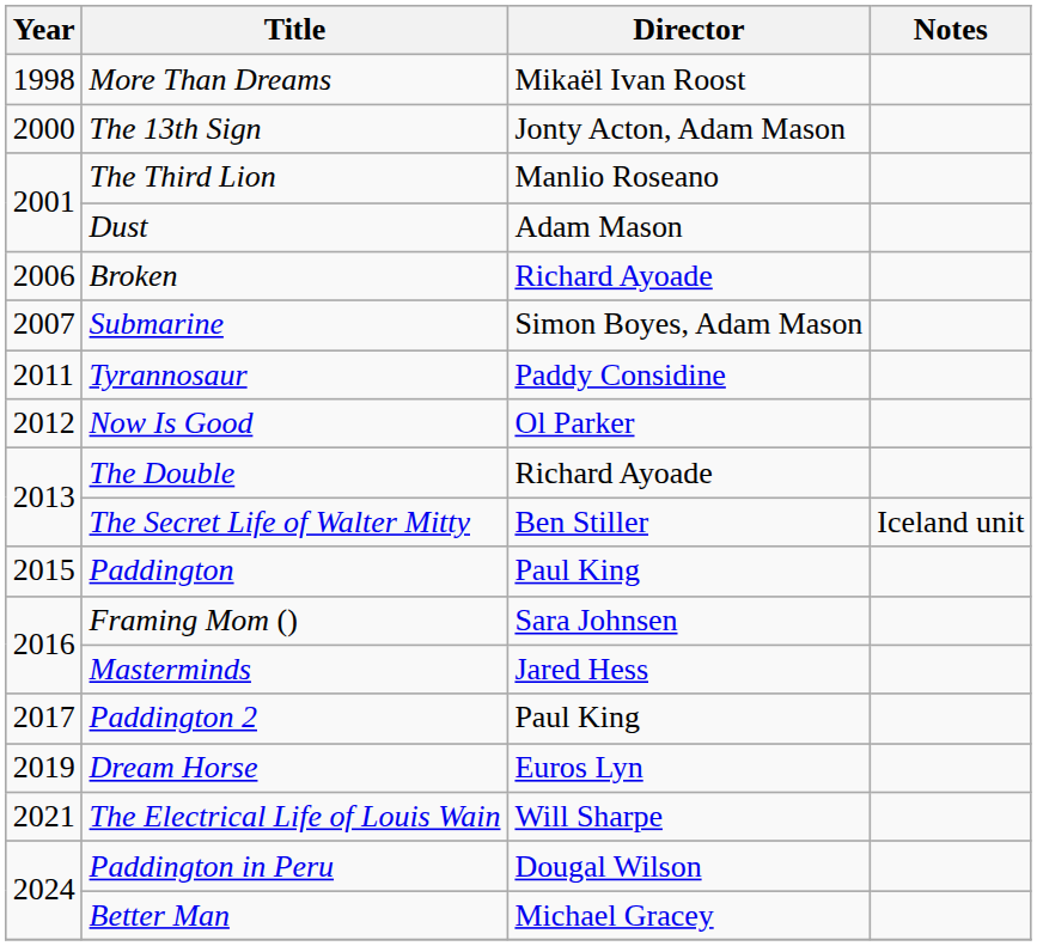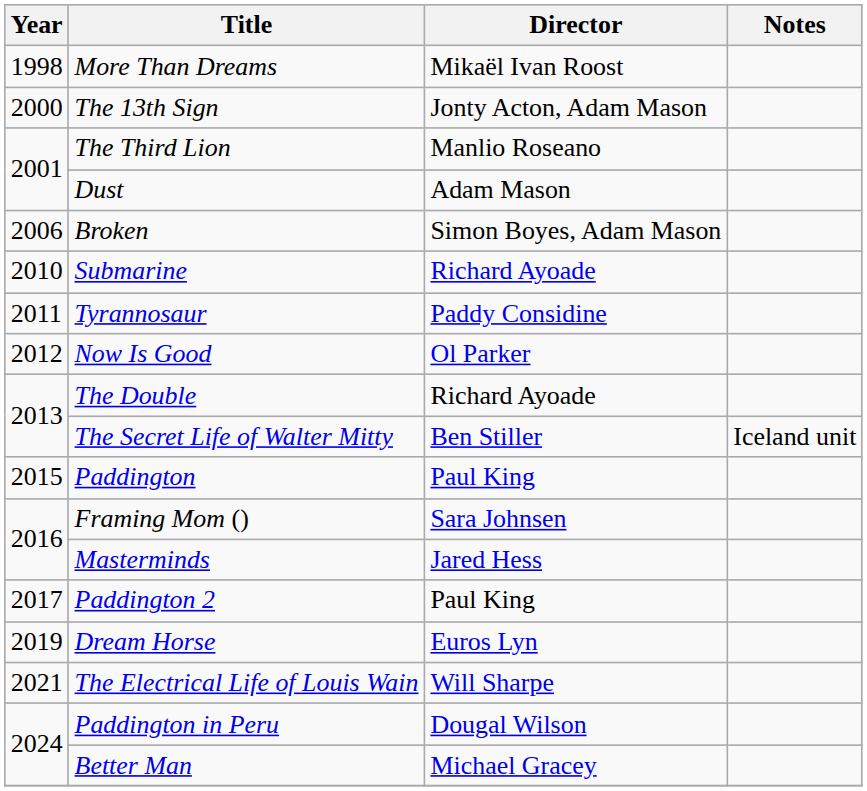 <table class="wikitable">
 <tr>
 <th>Year</th>
 <th>Title</th>
 <th>Director</th>
 <th>Notes</th>
 </tr>
 <tr>
 <td>1998</td>
 <td><em>More Than Dreams</em></td>
 <td>Mikaël Ivan Roost</td>
 <td></td>
 </tr>
 <tr>
 <td>2000</td>
 <td><em>The 13th Sign</em></td>
 <td>Jonty Acton, Adam Mason</td>
 <td></td>
 </tr>
 <tr>
 <td rowspan="2">2001</td>
 <td><em>The Third Lion</em></td>
 <td>Manlio Roseano</td>
 <td></td>
 </tr>
 <tr>
 <td><em>Dust</em></td>
 <td>Adam Mason</td>
 <td></td>
 </tr>
 <tr>
 <td>2006</td>
 <td><em>Broken</em></td>
-<td><a href='#'>Richard Ayoade</a></td>
+<td>Simon Boyes, Adam Mason</td>
 <td></td>
 </tr>
 <tr>
-<td>2007</td>
+<td>2010</td>
 <td><em><a href='#'>Submarine</a></em></td>
-<td>Simon Boyes, Adam Mason</td>
+<td><a href='#'>Richard Ayoade</a></td>
 <td></td>
 </tr>
 <tr>
 <td>2011</td>
 <td><em><a href='#'>Tyrannosaur</a></em></td>
 <td><a href='#'>Paddy Considine</a></td>
 <td></td>
 </tr>
 <tr>
 <td>2012</td>
 <td><em><a href='#'>Now Is Good</a></em></td>
 <td><a href='#'>Ol Parker</a></td>
 <td></td>
 </tr>
 <tr>
 <td rowspan="2">2013</td>
 <td><em><a href='#'>The Double</a></em></td>
 <td>Richard Ayoade</td>
 <td></td>
 </tr>
 <tr>
 <td><em><a href='#'>The Secret Life of Walter Mitty</a></em></td>
 <td><a href='#'>Ben Stiller</a></td>
 <td>Iceland unit</td>
 </tr>
 <tr>
 <td>2015</td>
 <td><em><a href='#'>Paddington</a></em></td>
 <td><a href='#'>Paul King</a></td>
 <td></td>
 </tr>
 <tr>
 <td rowspan="2">2016</td>
 <td><em>Framing Mom</em> ()</td>
 <td><a href='#'>Sara Johnsen</a></td>
 <td></td>
 </tr>
 <tr>
 <td><em><a href='#'>Masterminds</a></em></td>
 <td><a href='#'>Jared Hess</a></td>
 <td></td>
 </tr>
 <tr>
 <td>2017</td>
 <td><em><a href='#'>Paddington 2</a></em></td>
 <td>Paul King</td>
 <td></td>
 </tr>
 <tr>
 <td>2019</td>
 <td><em><a href='#'>Dream Horse</a></em></td>
 <td><a href='#'>Euros Lyn</a></td>
 <td></td>
 </tr>
 <tr>
 <td>2021</td>
 <td><em><a href='#'>The Electrical Life of Louis Wain</a></em></td>
 <td><a href='#'>Will Sharpe</a></td>
 <td></td>
 </tr>
 <tr>
 <td rowspan="2">2024</td>
 <td><em><a href='#'>Paddington in Peru</a></em></td>
 <td><a href='#'>Dougal Wilson</a></td>
 <td></td>
 </tr>
 <tr>
 <td><em><a href='#'>Better Man</a></em></td>
 <td><a href='#'>Michael Gracey</a></td>
 <td></td>
 </tr>
 <tr>
 </tr>
 </table>
